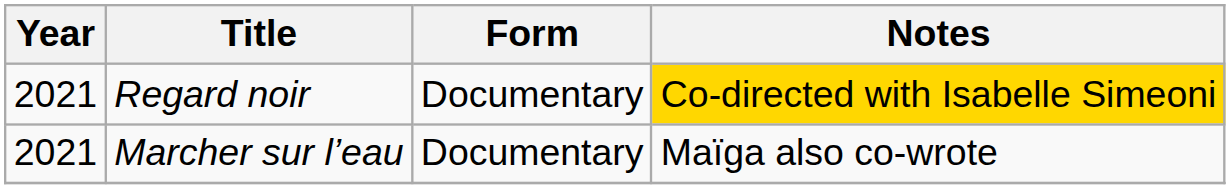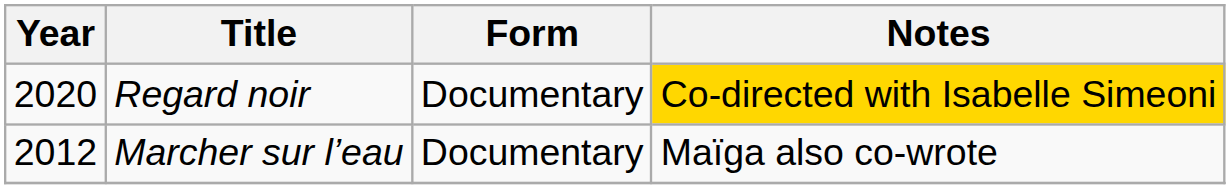 <table class="wikitable">
 <tr>
 <th>Year</th>
 <th>Title</th>
 <th>Form</th>
 <th>Notes</th>
 </tr>
 <tr>
-<td>2021</td>
+<td>2020</td>
 <td><em>Regard noir</em></td>
 <td>Documentary</td>
 <td style="background: gold;">Co-directed with Isabelle Simeoni</td>
 </tr>
 <tr>
-<td>2021</td>
+<td>2012</td>
 <td><em>Marcher sur l’eau</em></td>
 <td>Documentary</td>
 <td>Maïga also co-wrote</td>
 </tr>
 <tr>
 </tr>
 </table>
